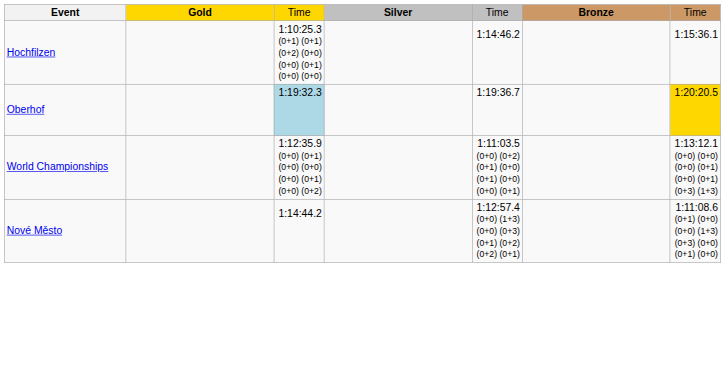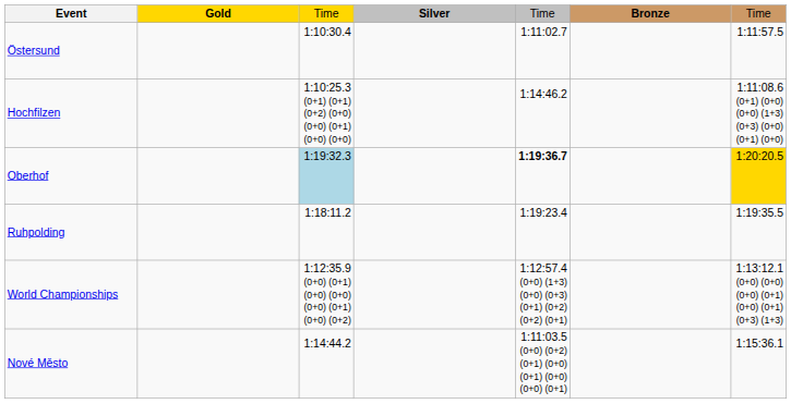 <table class="wikitable">
 <tr>
 <th width="180">Event</th>
 <th width="220" style="background:gold">Gold</th>
 <th width="70" style="background:gold;font-weight:normal">Time</th>
 <th width="220" style="background:silver">Silver</th>
 <th width="70" style="background:silver;font-weight:normal">Time</th>
 <th width="220" style="background:#CC9966">Bronze</th>
 <th width="70" style="background:#CC9966;font-weight:normal">Time</th>
 </tr>
 <tr>
+<td><a href='#'>Östersund</a><br></td>
+<td></td>
+<td align="right">1:10:30.4<br><br><br><br></td>
+<td></td>
+<td align="right">1:11:02.7<br><br><br><br></td>
+<td></td>
+<td align="right">1:11:57.5<br><br><br><br></td>
+</tr>
+<tr>
 <td><a href='#'>Hochfilzen</a><br></td>
 <td></td>
 <td align="right">1:10:25.3<br><small>(0+1) (0+1)<br>(0+2) (0+0)<br>(0+0) (0+1)<br>(0+0) (0+0)</small></td>
 <td></td>
 <td align="right">1:14:46.2<br><br><br><br></td>
 <td></td>
-<td align="right">1:15:36.1<br><br><br><br></td>
+<td align="right">1:11:08.6<br><small>(0+1) (0+0)<br>(0+0) (1+3)<br>(0+3) (0+0)<br>(0+1) (0+0)</small></td>
 </tr>
 <tr>
 <td><a href='#'>Oberhof</a><br></td>
 <td></td>
 <td align="right" style="background: lightblue;">1:19:32.3<br><br><br><br></td>
 <td></td>
-<td align="right">1:19:36.7<br><br><br><br></td>
+<td align="right"><strong>1:19:36.7<br><br><br><br></strong></td>
 <td></td>
 <td align="right" style="background: gold;">1:20:20.5<br><br><br><br></td>
+</tr>
+<tr>
+<td><a href='#'>Ruhpolding</a><br></td>
+<td></td>
+<td align="right">1:18:11.2<br><br><br><br></td>
+<td></td>
+<td align="right">1:19:23.4<br><br><br><br></td>
+<td></td>
+<td align="right">1:19:35.5<br><br><br><br></td>
 </tr>
 <tr>
 <td><a href='#'>World Championships</a><br></td>
 <td></td>
 <td align="right">1:12:35.9<br><small>(0+0) (0+1)<br>(0+0) (0+0)<br>(0+0) (0+1)<br>(0+0) (0+2)</small></td>
 <td></td>
-<td align="right">1:11:03.5<br><small>(0+0) (0+2)<br>(0+1) (0+0)<br>(0+1) (0+0)<br>(0+0) (0+1)</small></td>
+<td align="right">1:12:57.4<br><small>(0+0) (1+3)<br>(0+0) (0+3)<br>(0+1) (0+2)<br>(0+2) (0+1)</small></td>
 <td></td>
 <td align="right">1:13:12.1<br><small>(0+0) (0+0)<br>(0+0) (0+1)<br>(0+0) (0+1)<br>(0+3) (1+3)</small></td>
 </tr>
 <tr>
 <td><a href='#'>Nové Město</a><br></td>
 <td></td>
 <td align="right">1:14:44.2<br><br><br><br></td>
 <td></td>
-<td align="right">1:12:57.4<br><small>(0+0) (1+3)<br>(0+0) (0+3)<br>(0+1) (0+2)<br>(0+2) (0+1)</small></td>
+<td align="right">1:11:03.5<br><small>(0+0) (0+2)<br>(0+1) (0+0)<br>(0+1) (0+0)<br>(0+0) (0+1)</small></td>
 <td></td>
-<td align="right">1:11:08.6<br><small>(0+1) (0+0)<br>(0+0) (1+3)<br>(0+3) (0+0)<br>(0+1) (0+0)</small></td>
+<td align="right">1:15:36.1<br><br><br><br></td>
 </tr>
 </table>
